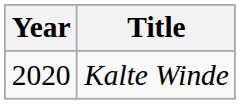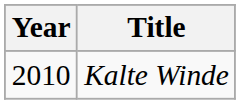 <table class="wikitable">
 <tr>
 <th rowspan=1>Year</th>
 <th rowspan=1>Title</th>
 </tr>
 <tr>
-<td>2020</td>
+<td>2010</td>
 <td><em>Kalte Winde</em></td>
 </tr>
 </table>
